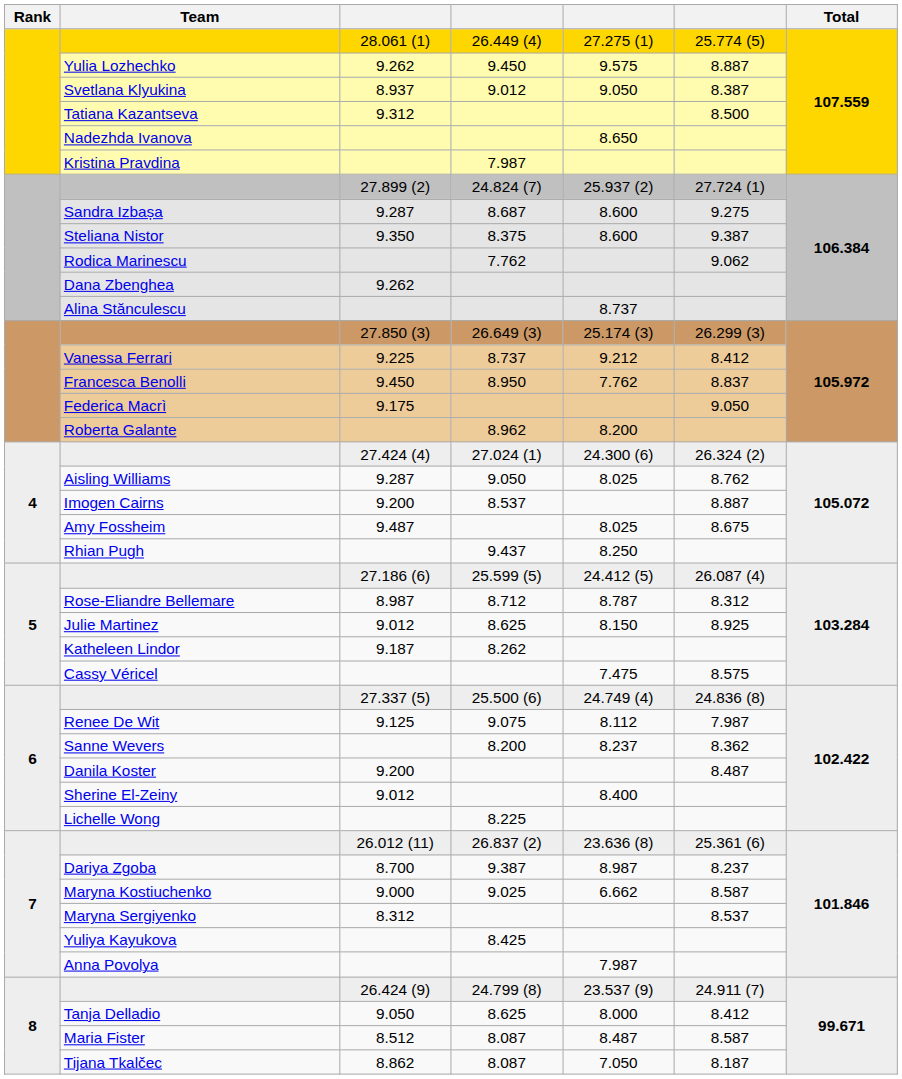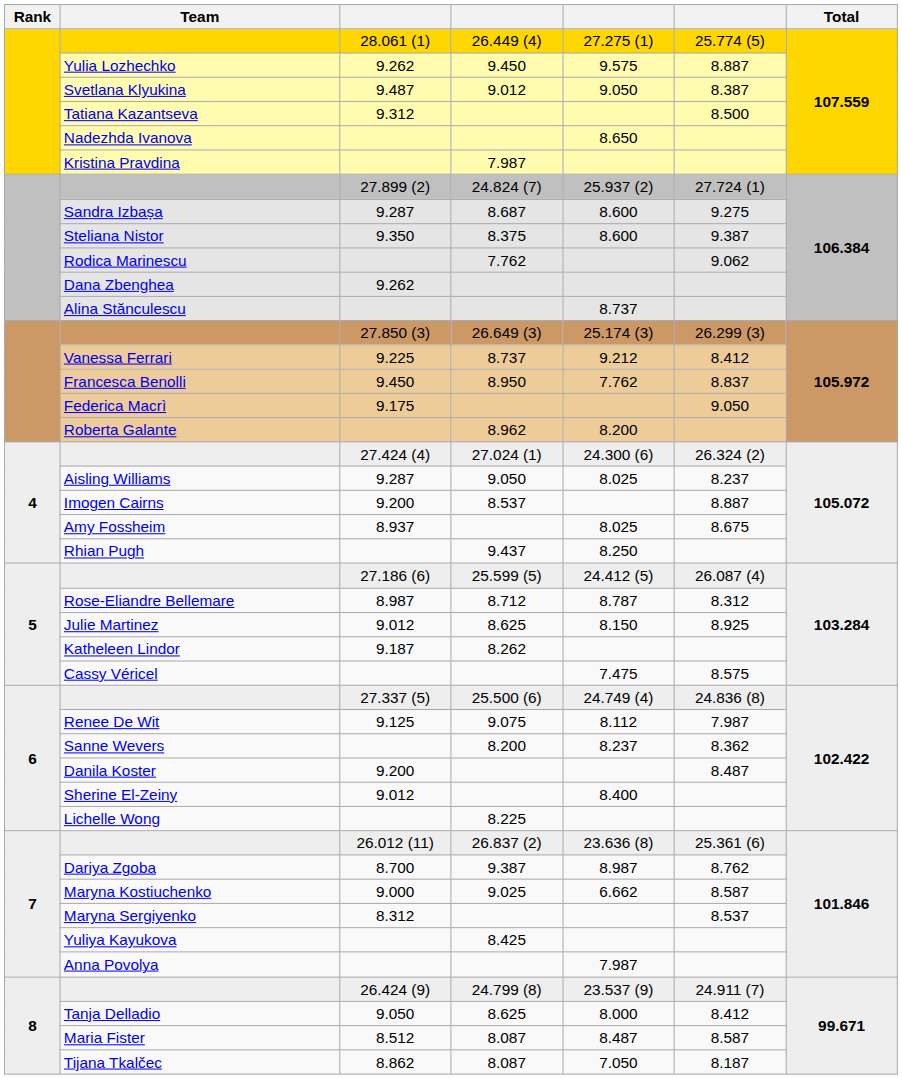 <table class="wikitable" style="text-align:center; font-size:95%">
 <tr>
 <th width="5%">Rank</th>
 <th width="25%">Team</th>
 <th width="10%"></th>
 <th width="10%"></th>
 <th width="10%"></th>
 <th width="10%"></th>
 <th width="10%">Total</th>
 </tr>
 <tr bgcolor=gold>
 <td rowspan=6></td>
 <td align="left"><strong></strong></td>
 <td>28.061 (1)</td>
 <td>26.449 (4)</td>
 <td>27.275 (1)</td>
 <td>25.774 (5)</td>
 <td rowspan=6><strong>107.559</strong></td>
 </tr>
 <tr bgcolor=fffcaf>
 <td align="left"><a href='#'>Yulia Lozhechko</a></td>
 <td>9.262</td>
 <td>9.450</td>
 <td>9.575</td>
 <td>8.887</td>
 </tr>
 <tr bgcolor=fffcaf>
 <td align="left"><a href='#'>Svetlana Klyukina</a></td>
-<td>8.937</td>
+<td>9.487</td>
 <td>9.012</td>
 <td>9.050</td>
 <td>8.387</td>
 </tr>
 <tr bgcolor=fffcaf>
 <td align="left"><a href='#'>Tatiana Kazantseva</a></td>
 <td>9.312</td>
 <td></td>
 <td></td>
 <td>8.500</td>
 </tr>
 <tr bgcolor=fffcaf>
 <td align="left"><a href='#'>Nadezhda Ivanova</a></td>
 <td></td>
 <td></td>
 <td>8.650</td>
 <td></td>
 </tr>
 <tr bgcolor=fffcaf>
 <td align="left"><a href='#'>Kristina Pravdina</a></td>
 <td></td>
 <td>7.987</td>
 <td></td>
 <td></td>
 </tr>
 <tr bgcolor=silver>
 <td rowspan=6></td>
 <td align="left"><strong></strong></td>
 <td>27.899 (2)</td>
 <td>24.824 (7)</td>
 <td>25.937 (2)</td>
 <td>27.724 (1)</td>
 <td rowspan=6><strong>106.384</strong></td>
 </tr>
 <tr bgcolor=e5e5e5>
 <td align="left"><a href='#'>Sandra Izbașa</a></td>
 <td>9.287</td>
 <td>8.687</td>
 <td>8.600</td>
 <td>9.275</td>
 </tr>
 <tr bgcolor=e5e5e5>
 <td align="left"><a href='#'>Steliana Nistor</a></td>
 <td>9.350</td>
 <td>8.375</td>
 <td>8.600</td>
 <td>9.387</td>
 </tr>
 <tr bgcolor=e5e5e5>
 <td align="left"><a href='#'>Rodica Marinescu</a></td>
 <td></td>
 <td>7.762</td>
 <td></td>
 <td>9.062</td>
 </tr>
 <tr bgcolor=e5e5e5>
 <td align="left"><a href='#'>Dana Zbenghea</a></td>
 <td>9.262</td>
 <td></td>
 <td></td>
 <td></td>
 </tr>
 <tr bgcolor=e5e5e5>
 <td align="left"><a href='#'>Alina Stănculescu</a></td>
 <td></td>
 <td></td>
 <td>8.737</td>
 <td></td>
 </tr>
 <tr bgcolor=cc9966>
 <td rowspan=5></td>
 <td align="left"><strong></strong></td>
 <td>27.850 (3)</td>
 <td>26.649 (3)</td>
 <td>25.174 (3)</td>
 <td>26.299 (3)</td>
 <td rowspan=5><strong>105.972</strong></td>
 </tr>
 <tr bgcolor=eecc99>
 <td align="left"><a href='#'>Vanessa Ferrari</a></td>
 <td>9.225</td>
 <td>8.737</td>
 <td>9.212</td>
 <td>8.412</td>
 </tr>
 <tr bgcolor=eecc99>
 <td align="left"><a href='#'>Francesca Benolli</a></td>
 <td>9.450</td>
 <td>8.950</td>
 <td>7.762</td>
 <td>8.837</td>
 </tr>
 <tr bgcolor=eecc99>
 <td align="left"><a href='#'>Federica Macrì</a></td>
 <td>9.175</td>
 <td></td>
 <td></td>
 <td>9.050</td>
 </tr>
 <tr bgcolor=eecc99>
 <td align="left"><a href='#'>Roberta Galante</a></td>
 <td></td>
 <td>8.962</td>
 <td>8.200</td>
 <td></td>
 </tr>
 <tr bgcolor=eeeeee>
 <td rowspan=5><strong>4</strong></td>
 <td align="left"><strong></strong></td>
 <td>27.424 (4)</td>
 <td>27.024 (1)</td>
 <td>24.300 (6)</td>
 <td>26.324 (2)</td>
 <td rowspan=5><strong>105.072</strong></td>
 </tr>
 <tr>
 <td align="left"><a href='#'>Aisling Williams</a></td>
 <td>9.287</td>
 <td>9.050</td>
 <td>8.025</td>
-<td>8.762</td>
+<td>8.237</td>
 </tr>
 <tr>
 <td align="left"><a href='#'>Imogen Cairns</a></td>
 <td>9.200</td>
 <td>8.537</td>
 <td></td>
 <td>8.887</td>
 </tr>
 <tr>
 <td align="left"><a href='#'>Amy Fossheim</a></td>
-<td>9.487</td>
+<td>8.937</td>
 <td></td>
 <td>8.025</td>
 <td>8.675</td>
 </tr>
 <tr>
 <td align="left"><a href='#'>Rhian Pugh</a></td>
 <td></td>
 <td>9.437</td>
 <td>8.250</td>
 <td></td>
 </tr>
 <tr bgcolor=eeeeee>
 <td rowspan=5><strong>5</strong></td>
 <td align="left"><strong></strong></td>
 <td>27.186 (6)</td>
 <td>25.599 (5)</td>
 <td>24.412 (5)</td>
 <td>26.087 (4)</td>
 <td rowspan=5><strong>103.284</strong></td>
 </tr>
 <tr>
 <td align="left"><a href='#'>Rose-Eliandre Bellemare</a></td>
 <td>8.987</td>
 <td>8.712</td>
 <td>8.787</td>
 <td>8.312</td>
 </tr>
 <tr>
 <td align="left"><a href='#'>Julie Martinez</a></td>
 <td>9.012</td>
 <td>8.625</td>
 <td>8.150</td>
 <td>8.925</td>
 </tr>
 <tr>
 <td align="left"><a href='#'>Katheleen Lindor</a></td>
 <td>9.187</td>
 <td>8.262</td>
 <td></td>
 <td></td>
 </tr>
 <tr>
 <td align="left"><a href='#'>Cassy Véricel</a></td>
 <td></td>
 <td></td>
 <td>7.475</td>
 <td>8.575</td>
 </tr>
 <tr bgcolor=eeeeee>
 <td rowspan=6><strong>6</strong></td>
 <td align="left"><strong></strong></td>
 <td>27.337 (5)</td>
 <td>25.500 (6)</td>
 <td>24.749 (4)</td>
 <td>24.836 (8)</td>
 <td rowspan=6><strong>102.422</strong></td>
 </tr>
 <tr>
 <td align="left"><a href='#'>Renee De Wit</a></td>
 <td>9.125</td>
 <td>9.075</td>
 <td>8.112</td>
 <td>7.987</td>
 </tr>
 <tr>
 <td align="left"><a href='#'>Sanne Wevers</a></td>
 <td></td>
 <td>8.200</td>
 <td>8.237</td>
 <td>8.362</td>
 </tr>
 <tr>
 <td align="left"><a href='#'>Danila Koster</a></td>
 <td>9.200</td>
 <td></td>
 <td></td>
 <td>8.487</td>
 </tr>
 <tr>
 <td align="left"><a href='#'>Sherine El-Zeiny</a></td>
 <td>9.012</td>
 <td></td>
 <td>8.400</td>
 <td></td>
 </tr>
 <tr>
 <td align="left"><a href='#'>Lichelle Wong</a></td>
 <td></td>
 <td>8.225</td>
 <td></td>
 <td></td>
 </tr>
 <tr bgcolor=eeeeee>
 <td rowspan=6><strong>7</strong></td>
 <td align="left"><strong></strong></td>
 <td>26.012 (11)</td>
 <td>26.837 (2)</td>
 <td>23.636 (8)</td>
 <td>25.361 (6)</td>
 <td rowspan=6><strong>101.846</strong></td>
 </tr>
 <tr>
 <td align="left"><a href='#'>Dariya Zgoba</a></td>
 <td>8.700</td>
 <td>9.387</td>
 <td>8.987</td>
-<td>8.237</td>
+<td>8.762</td>
 </tr>
 <tr>
 <td align="left"><a href='#'>Maryna Kostiuchenko</a></td>
 <td>9.000</td>
 <td>9.025</td>
 <td>6.662</td>
 <td>8.587</td>
 </tr>
 <tr>
 <td align="left"><a href='#'>Maryna Sergiyenko</a></td>
 <td>8.312</td>
 <td></td>
 <td></td>
 <td>8.537</td>
 </tr>
 <tr>
 <td align="left"><a href='#'>Yuliya Kayukova</a></td>
 <td></td>
 <td>8.425</td>
 <td></td>
 <td></td>
 </tr>
 <tr>
 <td align="left"><a href='#'>Anna Povolya</a></td>
 <td></td>
 <td></td>
 <td>7.987</td>
 <td></td>
 </tr>
 <tr bgcolor=eeeeee>
 <td rowspan=4><strong>8</strong></td>
 <td align="left"><strong></strong></td>
 <td>26.424 (9)</td>
 <td>24.799 (8)</td>
 <td>23.537 (9)</td>
 <td>24.911 (7)</td>
 <td rowspan=4><strong>99.671</strong></td>
 </tr>
 <tr>
 <td align="left"><a href='#'>Tanja Delladio</a></td>
 <td>9.050</td>
 <td>8.625</td>
 <td>8.000</td>
 <td>8.412</td>
 </tr>
 <tr>
 <td align="left"><a href='#'>Maria Fister</a></td>
 <td>8.512</td>
 <td>8.087</td>
 <td>8.487</td>
 <td>8.587</td>
 </tr>
 <tr>
 <td align="left"><a href='#'>Tijana Tkalčec</a></td>
 <td>8.862</td>
 <td>8.087</td>
 <td>7.050</td>
 <td>8.187</td>
 </tr>
 </table>
